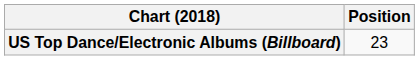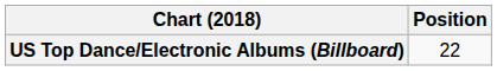 <table class="wikitable plainrowheaders" style="text-align:center;">
 <tr>
 <th>Chart (2018)</th>
 <th>Position</th>
 </tr>
 <tr>
 <th scope="row">US Top Dance/Electronic Albums (<em>Billboard</em>)</th>
-<td>23</td>
+<td>22</td>
 </tr>
 </table>
